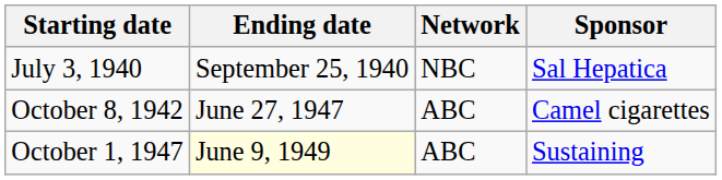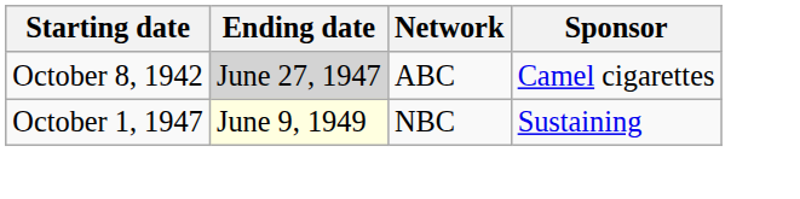 <table class="wikitable">
 <tr>
 <th>Starting date</th>
 <th>Ending date</th>
 <th>Network</th>
 <th>Sponsor</th>
 </tr>
 <tr>
-<td>July 3, 1940</td>
-<td>September 25, 1940</td>
-<td>NBC</td>
-<td><a href='#'>Sal Hepatica</a></td>
-</tr>
-<tr>
 <td>October 8, 1942</td>
-<td>June 27, 1947</td>
+<td style="background: lightgrey;">June 27, 1947</td>
 <td>ABC</td>
 <td><a href='#'>Camel</a> cigarettes</td>
 </tr>
 <tr>
 <td>October 1, 1947</td>
 <td style="background: lightyellow;">June 9, 1949</td>
-<td>ABC</td>
+<td>NBC</td>
 <td><a href='#'>Sustaining</a></td>
 </tr>
 </table>
